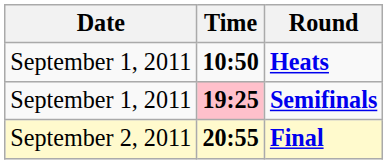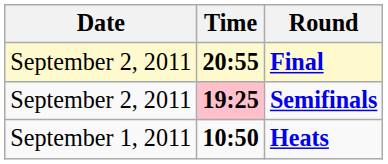 <table class="wikitable">
 <tr>
 <th>Date</th>
 <th>Time</th>
 <th>Round</th>
 </tr>
+<tr style=background:lemonchiffon>
+<td>September 2, 2011</td>
+<td><strong>20:55</strong></td>
+<td><strong><a href='#'>Final</a></strong></td>
+</tr>
+<tr>
+<td>September 2, 2011</td>
+<td style="background: pink;"><strong>19:25</strong></td>
+<td><strong><a href='#'>Semifinals</a></strong></td>
+</tr>
 <tr>
 <td>September 1, 2011</td>
 <td><strong>10:50</strong></td>
 <td><strong><a href='#'>Heats</a></strong></td>
 </tr>
-<tr>
-<td>September 1, 2011</td>
-<td style="background: pink;"><strong>19:25</strong></td>
-<td><strong><a href='#'>Semifinals</a></strong></td>
-</tr>
-<tr style=background:lemonchiffon>
-<td>September 2, 2011</td>
-<td><strong>20:55</strong></td>
-<td><strong><a href='#'>Final</a></strong></td>
-</tr>
 </table>
